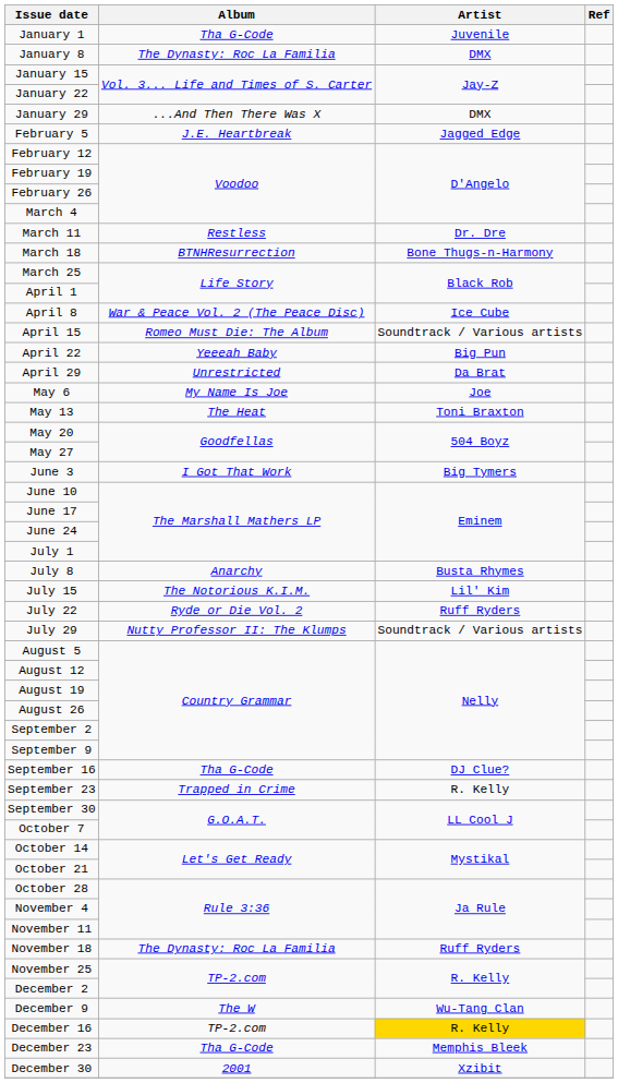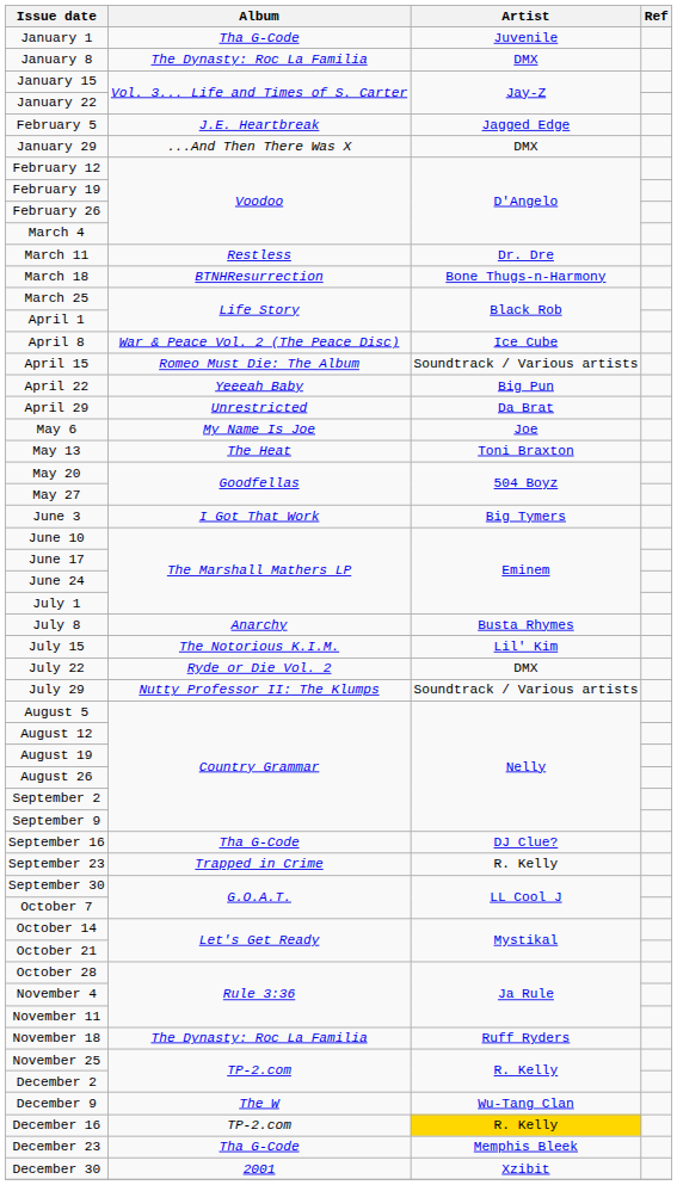 <table class="wikitable" style="text-align: center;">
 <tr>
 <th>Issue date</th>
 <th>Album</th>
 <th>Artist</th>
 <th>Ref</th>
 </tr>
 <tr>
 <td>January 1</td>
 <td><em><a href='#'>Tha G-Code</a></em></td>
 <td><a href='#'>Juvenile</a></td>
 <td></td>
 </tr>
 <tr>
 <td>January 8</td>
 <td><em><a href='#'>The Dynasty: Roc La Familia</a></em></td>
 <td><a href='#'>DMX</a></td>
 <td></td>
 </tr>
 <tr>
 <td>January 15</td>
 <td rowspan="2"><em><a href='#'>Vol. 3... Life and Times of S. Carter</a></em></td>
 <td rowspan="2"><a href='#'>Jay-Z</a></td>
 <td></td>
 </tr>
 <tr>
 <td>January 22</td>
 <td></td>
 </tr>
 <tr>
+<td>February 5</td>
+<td><em><a href='#'>J.E. Heartbreak</a></em></td>
+<td><a href='#'>Jagged Edge</a></td>
+<td></td>
+</tr>
+<tr>
 <td>January 29</td>
 <td><em>...And Then There Was X</em></td>
 <td>DMX</td>
-<td></td>
-</tr>
-<tr>
-<td>February 5</td>
-<td><em><a href='#'>J.E. Heartbreak</a></em></td>
-<td><a href='#'>Jagged Edge</a></td>
 <td></td>
 </tr>
 <tr>
 <td>February 12</td>
 <td rowspan="4"><em><a href='#'>Voodoo</a></em></td>
 <td rowspan="4"><a href='#'>D'Angelo</a></td>
 <td></td>
 </tr>
 <tr>
 <td>February 19</td>
 <td></td>
 </tr>
 <tr>
 <td>February 26</td>
 <td></td>
 </tr>
 <tr>
 <td>March 4</td>
 <td></td>
 </tr>
 <tr>
 <td>March 11</td>
 <td><em><a href='#'>Restless</a></em></td>
 <td><a href='#'>Dr. Dre</a></td>
 <td></td>
 </tr>
 <tr>
 <td>March 18</td>
 <td><em><a href='#'>BTNHResurrection</a></em></td>
 <td><a href='#'>Bone Thugs-n-Harmony</a></td>
 <td></td>
 </tr>
 <tr>
 <td>March 25</td>
 <td rowspan="2"><em><a href='#'>Life Story</a></em></td>
 <td rowspan="2"><a href='#'>Black Rob</a></td>
 <td></td>
 </tr>
 <tr>
 <td>April 1</td>
 <td></td>
 </tr>
 <tr>
 <td>April 8</td>
 <td><em><a href='#'>War & Peace Vol. 2 (The Peace Disc)</a></em></td>
 <td><a href='#'>Ice Cube</a></td>
 <td></td>
 </tr>
 <tr>
 <td>April 15</td>
 <td><em><a href='#'>Romeo Must Die: The Album</a></em></td>
 <td>Soundtrack / Various artists</td>
 <td></td>
 </tr>
 <tr>
 <td>April 22</td>
 <td><em><a href='#'>Yeeeah Baby</a></em></td>
 <td><a href='#'>Big Pun</a></td>
 <td></td>
 </tr>
 <tr>
 <td>April 29</td>
 <td><em><a href='#'>Unrestricted</a></em></td>
 <td><a href='#'>Da Brat</a></td>
 <td></td>
 </tr>
 <tr>
 <td>May 6</td>
 <td><em><a href='#'>My Name Is Joe</a></em></td>
 <td><a href='#'>Joe</a></td>
 <td></td>
 </tr>
 <tr>
 <td>May 13</td>
 <td><em><a href='#'>The Heat</a></em></td>
 <td><a href='#'>Toni Braxton</a></td>
 <td></td>
 </tr>
 <tr>
 <td>May 20</td>
 <td rowspan="2"><em><a href='#'>Goodfellas</a></em></td>
 <td rowspan="2"><a href='#'>504 Boyz</a></td>
 <td></td>
 </tr>
 <tr>
 <td>May 27</td>
 <td></td>
 </tr>
 <tr>
 <td>June 3</td>
 <td><em><a href='#'>I Got That Work</a></em></td>
 <td><a href='#'>Big Tymers</a></td>
 <td></td>
 </tr>
 <tr>
 <td>June 10</td>
 <td rowspan="4"><em><a href='#'>The Marshall Mathers LP</a></em></td>
 <td rowspan="4"><a href='#'>Eminem</a></td>
 <td></td>
 </tr>
 <tr>
 <td>June 17</td>
 <td></td>
 </tr>
 <tr>
 <td>June 24</td>
 <td></td>
 </tr>
 <tr>
 <td>July 1</td>
 <td></td>
 </tr>
 <tr>
 <td>July 8</td>
 <td><em><a href='#'>Anarchy</a></em></td>
 <td><a href='#'>Busta Rhymes</a></td>
 <td></td>
 </tr>
 <tr>
 <td>July 15</td>
 <td><em><a href='#'>The Notorious K.I.M.</a></em></td>
 <td><a href='#'>Lil' Kim</a></td>
 <td></td>
 </tr>
 <tr>
 <td>July 22</td>
 <td><em><a href='#'>Ryde or Die Vol. 2</a></em></td>
-<td><a href='#'>Ruff Ryders</a></td>
+<td>DMX</td>
 <td></td>
 </tr>
 <tr>
 <td>July 29</td>
 <td><em><a href='#'>Nutty Professor II: The Klumps</a></em></td>
 <td>Soundtrack / Various artists</td>
 <td></td>
 </tr>
 <tr>
 <td>August 5</td>
 <td rowspan="6"><em><a href='#'>Country Grammar</a></em></td>
 <td rowspan="6"><a href='#'>Nelly</a></td>
 <td></td>
 </tr>
 <tr>
 <td>August 12</td>
 <td></td>
 </tr>
 <tr>
 <td>August 19</td>
 <td></td>
 </tr>
 <tr>
 <td>August 26</td>
 <td></td>
 </tr>
 <tr>
 <td>September 2</td>
 <td></td>
 </tr>
 <tr>
 <td>September 9</td>
 <td></td>
 </tr>
 <tr>
 <td>September 16</td>
 <td><em><a href='#'>Tha G-Code</a></em></td>
 <td><a href='#'>DJ Clue?</a></td>
 <td></td>
 </tr>
 <tr>
 <td>September 23</td>
 <td><em><a href='#'>Trapped in Crime</a></em></td>
 <td>R. Kelly</td>
 <td></td>
 </tr>
 <tr>
 <td>September 30</td>
 <td rowspan="2"><em><a href='#'>G.O.A.T.</a></em></td>
 <td rowspan="2"><a href='#'>LL Cool J</a></td>
 <td></td>
 </tr>
 <tr>
 <td>October 7</td>
 <td></td>
 </tr>
 <tr>
 <td>October 14</td>
 <td rowspan="2"><em><a href='#'>Let's Get Ready</a></em></td>
 <td rowspan="2"><a href='#'>Mystikal</a></td>
 <td></td>
 </tr>
 <tr>
 <td>October 21</td>
 <td></td>
 </tr>
 <tr>
 <td>October 28</td>
 <td rowspan="3"><em><a href='#'>Rule 3:36</a></em></td>
 <td rowspan="3"><a href='#'>Ja Rule</a></td>
 <td></td>
 </tr>
 <tr>
 <td>November 4</td>
 <td></td>
 </tr>
 <tr>
 <td>November 11</td>
 <td></td>
 </tr>
 <tr>
 <td>November 18</td>
 <td><em><a href='#'>The Dynasty: Roc La Familia</a></em></td>
 <td><a href='#'>Ruff Ryders</a></td>
 <td></td>
 </tr>
 <tr>
 <td>November 25</td>
 <td rowspan="2"><em><a href='#'>TP-2.com</a></em></td>
 <td rowspan="2"><a href='#'>R. Kelly</a></td>
 <td></td>
 </tr>
 <tr>
 <td>December 2</td>
 <td></td>
 </tr>
 <tr>
 <td>December 9</td>
 <td><em><a href='#'>The W</a></em></td>
 <td><a href='#'>Wu-Tang Clan</a></td>
 <td></td>
 </tr>
 <tr>
 <td>December 16</td>
 <td><em>TP-2.com</em></td>
 <td style="background: gold;">R. Kelly</td>
 <td></td>
 </tr>
 <tr>
 <td>December 23</td>
 <td><em><a href='#'>Tha G-Code</a></em></td>
 <td><a href='#'>Memphis Bleek</a></td>
 <td></td>
 </tr>
 <tr>
 <td>December 30</td>
 <td><em><a href='#'>2001</a></em></td>
 <td><a href='#'>Xzibit</a></td>
 <td></td>
 </tr>
 <tr>
 </tr>
 </table>
